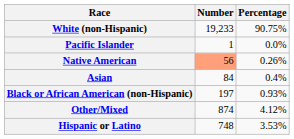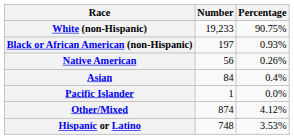 <table class="wikitable" style="text-align:right">
 <tr>
 <th scope="col">Race</th>
 <th scope="col">Number</th>
 <th scope="col">Percentage</th>
 </tr>
 <tr>
 <th scope="row"><a href='#'>White</a> (non-Hispanic)</th>
 <td>19,233</td>
 <td>90.75%</td>
 </tr>
 <tr>
-<th scope="row"><a href='#'>Pacific Islander</a></th>
-<td>1</td>
-<td>0.0%</td>
+<th scope="row"><a href='#'>Black or African American</a> (non-Hispanic)</th>
+<td>197</td>
+<td>0.93%</td>
 </tr>
 <tr>
 <th scope="row"><a href='#'>Native American</a></th>
-<td style="background: lightsalmon;">56</td>
+<td>56</td>
 <td>0.26%</td>
 </tr>
 <tr>
 <th scope="row"><a href='#'>Asian</a></th>
 <td>84</td>
 <td>0.4%</td>
 </tr>
 <tr>
-<th scope="row"><a href='#'>Black or African American</a> (non-Hispanic)</th>
-<td>197</td>
-<td>0.93%</td>
+<th scope="row"><a href='#'>Pacific Islander</a></th>
+<td>1</td>
+<td>0.0%</td>
 </tr>
 <tr>
 <th scope="row"><a href='#'>Other/Mixed</a></th>
 <td>874</td>
 <td>4.12%</td>
 </tr>
 <tr>
 <th scope="row"><a href='#'>Hispanic</a> or <a href='#'>Latino</a></th>
 <td>748</td>
 <td>3.53%</td>
 </tr>
 </table>
